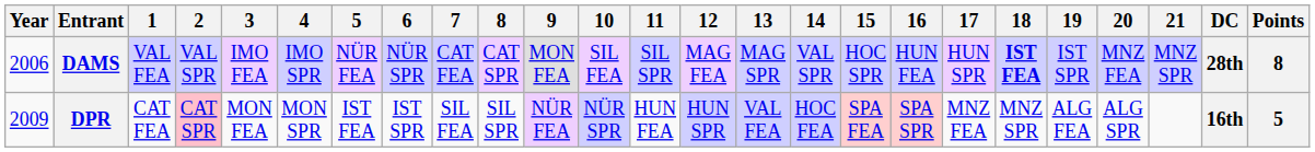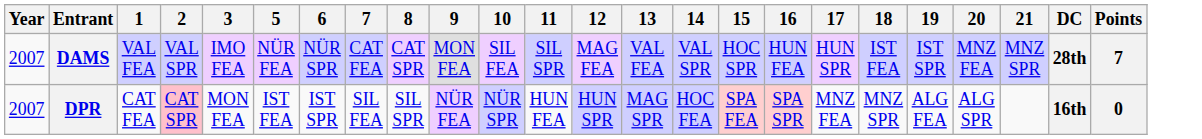 <table class="wikitable" style="text-align:center; font-size:85%">
 <tr>
 <th>Year</th>
 <th>Entrant</th>
 <th>1</th>
 <th>2</th>
 <th>3</th>
-<th>4</th>
 <th>5</th>
 <th>6</th>
 <th>7</th>
 <th>8</th>
 <th>9</th>
 <th>10</th>
 <th>11</th>
 <th>12</th>
 <th>13</th>
 <th>14</th>
 <th>15</th>
 <th>16</th>
 <th>17</th>
 <th>18</th>
 <th>19</th>
 <th>20</th>
 <th>21</th>
 <th>DC</th>
 <th>Points</th>
 </tr>
 <tr>
-<td><a href='#'>2006</a></td>
+<td><a href='#'>2007</a></td>
 <th><a href='#'>DAMS</a></th>
 <td style="background:#CFCFFF;"><a href='#'>VAL<br>FEA</a><br></td>
 <td style="background:#CFCFFF;"><a href='#'>VAL<br>SPR</a><br></td>
 <td style="background:#EFCFFF;"><a href='#'>IMO<br>FEA</a><br></td>
-<td style="background:#CFCFFF;"><a href='#'>IMO<br>SPR</a><br></td>
 <td style="background:#EFCFFF;"><a href='#'>NÜR<br>FEA</a><br></td>
 <td style="background:#CFCFFF;"><a href='#'>NÜR<br>SPR</a><br></td>
 <td style="background:#CFCFFF;"><a href='#'>CAT<br>FEA</a><br></td>
 <td style="background:#EFCFFF;"><a href='#'>CAT<br>SPR</a><br></td>
 <td style="background:#DFDFDF;"><a href='#'>MON<br>FEA</a><br></td>
 <td style="background:#EFCFFF;"><a href='#'>SIL<br>FEA</a><br></td>
 <td style="background:#CFCFFF;"><a href='#'>SIL<br>SPR</a><br></td>
 <td style="background:#EFCFFF;"><a href='#'>MAG<br>FEA</a><br></td>
-<td style="background:#CFCFFF;"><a href='#'>MAG<br>SPR</a><br></td>
+<td style="background:#CFCFFF;"><a href='#'>VAL<br>FEA</a><br></td>
 <td style="background:#CFCFFF;"><a href='#'>VAL<br>SPR</a><br></td>
 <td style="background:#CFCFFF;"><a href='#'>HOC<br>SPR</a><br></td>
 <td style="background:#CFCFFF;"><a href='#'>HUN<br>FEA</a><br></td>
 <td style="background:#EFCFFF;"><a href='#'>HUN<br>SPR</a><br></td>
-<td style="background:#CFCFFF;"><strong><a href='#'>IST<br>FEA</a><br></strong></td>
+<td style="background:#CFCFFF;"><a href='#'>IST<br>FEA</a><br></td>
 <td style="background:#CFCFFF;"><a href='#'>IST<br>SPR</a><br></td>
 <td style="background:#CFCFFF;"><a href='#'>MNZ<br>FEA</a><br></td>
 <td style="background:#CFCFFF;"><a href='#'>MNZ<br>SPR</a><br></td>
 <th>28th</th>
-<th>8</th>
+<th>7</th>
 </tr>
 <tr>
-<td><a href='#'>2009</a></td>
+<td><a href='#'>2007</a></td>
 <th><a href='#'>DPR</a></th>
 <td><a href='#'>CAT<br>FEA</a></td>
 <td style="background: pink;"><a href='#'>CAT<br>SPR</a></td>
 <td><a href='#'>MON<br>FEA</a></td>
-<td><a href='#'>MON<br>SPR</a></td>
 <td><a href='#'>IST<br>FEA</a></td>
 <td><a href='#'>IST<br>SPR</a></td>
 <td><a href='#'>SIL<br>FEA</a></td>
 <td><a href='#'>SIL<br>SPR</a></td>
 <td style="background:#EFCFFF;"><a href='#'>NÜR<br>FEA</a><br></td>
 <td style="background:#CFCFFF;"><a href='#'>NÜR<br>SPR</a><br></td>
 <td><a href='#'>HUN<br>FEA</a><br></td>
 <td style="background:#CFCFFF;"><a href='#'>HUN<br>SPR</a><br></td>
-<td style="background:#CFCFFF;"><a href='#'>VAL<br>FEA</a><br></td>
+<td style="background:#CFCFFF;"><a href='#'>MAG<br>SPR</a><br></td>
 <td style="background:#CFCFFF;"><a href='#'>HOC<br>FEA</a><br></td>
 <td style="background:#FFCFCF;"><a href='#'>SPA<br>FEA</a><br></td>
 <td style="background:#FFCFCF;"><a href='#'>SPA<br>SPR</a><br></td>
 <td><a href='#'>MNZ<br>FEA</a></td>
 <td><a href='#'>MNZ<br>SPR</a></td>
 <td><a href='#'>ALG<br>FEA</a></td>
 <td><a href='#'>ALG<br>SPR</a></td>
 <td></td>
 <th>16th</th>
-<th>5</th>
+<th>0</th>
 </tr>
 </table>
